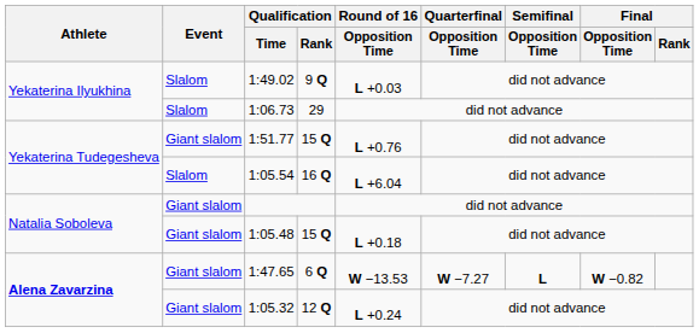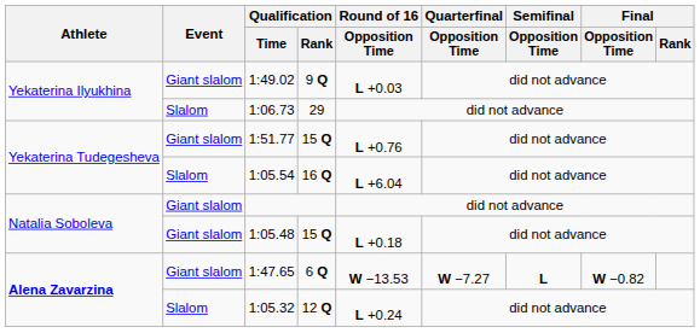 <table class="wikitable" style="font-size:90%">
 <tr>
 <th rowspan="2">Athlete</th>
 <th rowspan="2">Event</th>
 <th colspan="2">Qualification</th>
 <th>Round of 16</th>
 <th>Quarterfinal</th>
 <th>Semifinal</th>
 <th colspan=2>Final</th>
 </tr>
 <tr style="font-size:95%">
 <th>Time</th>
 <th>Rank</th>
 <th>Opposition<br>Time</th>
 <th>Opposition<br>Time</th>
 <th>Opposition<br>Time</th>
 <th>Opposition<br>Time</th>
 <th>Rank</th>
 </tr>
 <tr align=center>
 <td align=left rowspan=2><a href='#'>Yekaterina Ilyukhina</a></td>
-<td align=left><a href='#'>Slalom</a></td>
+<td align=left><a href='#'>Giant slalom</a></td>
 <td>1:49.02</td>
 <td>9 <strong>Q</strong></td>
 <td><br><strong>L</strong> +0.03</td>
 <td colspan=4>did not advance</td>
 </tr>
 <tr align=center>
 <td align=left><a href='#'>Slalom</a></td>
 <td>1:06.73</td>
 <td>29</td>
 <td colspan=5>did not advance</td>
 </tr>
 <tr align=center>
 <td align=left rowspan=2><a href='#'>Yekaterina Tudegesheva</a></td>
 <td align=left><a href='#'>Giant slalom</a></td>
 <td>1:51.77</td>
 <td>15 <strong>Q</strong></td>
 <td><br><strong>L</strong> +0.76</td>
 <td colspan=4>did not advance</td>
 </tr>
 <tr align=center>
 <td align=left><a href='#'>Slalom</a></td>
 <td>1:05.54</td>
 <td>16 <strong>Q</strong></td>
 <td><br><strong>L</strong> +6.04</td>
 <td colspan=4>did not advance</td>
 </tr>
 <tr align=center>
 <td align=left rowspan=2><a href='#'>Natalia Soboleva</a></td>
 <td align=left><a href='#'>Giant slalom</a></td>
 <td colspan=2></td>
 <td colspan=5>did not advance</td>
 </tr>
 <tr align=center>
 <td align=left><a href='#'>Giant slalom</a></td>
 <td>1:05.48</td>
 <td>15 <strong>Q</strong></td>
 <td><br><strong>L</strong> +0.18</td>
 <td colspan=4>did not advance</td>
 </tr>
 <tr align=center>
 <td align=left rowspan=2><strong><a href='#'>Alena Zavarzina</a></strong></td>
 <td align=left><a href='#'>Giant slalom</a></td>
 <td>1:47.65</td>
 <td>6 <strong>Q</strong></td>
 <td><br><strong>W</strong> −13.53</td>
 <td><br><strong>W</strong> −7.27</td>
 <td><br><strong>L</strong> </td>
 <td><br><strong>W</strong> −0.82</td>
 <td></td>
 </tr>
 <tr align=center>
-<td align=left><a href='#'>Giant slalom</a></td>
+<td align=left><a href='#'>Slalom</a></td>
 <td>1:05.32</td>
 <td>12 <strong>Q</strong></td>
 <td><br><strong>L</strong> +0.24</td>
 <td colspan=4>did not advance</td>
 </tr>
 </table>
